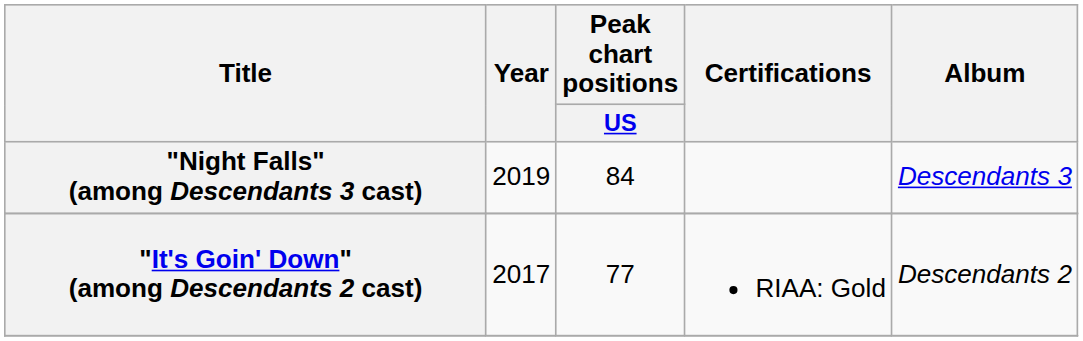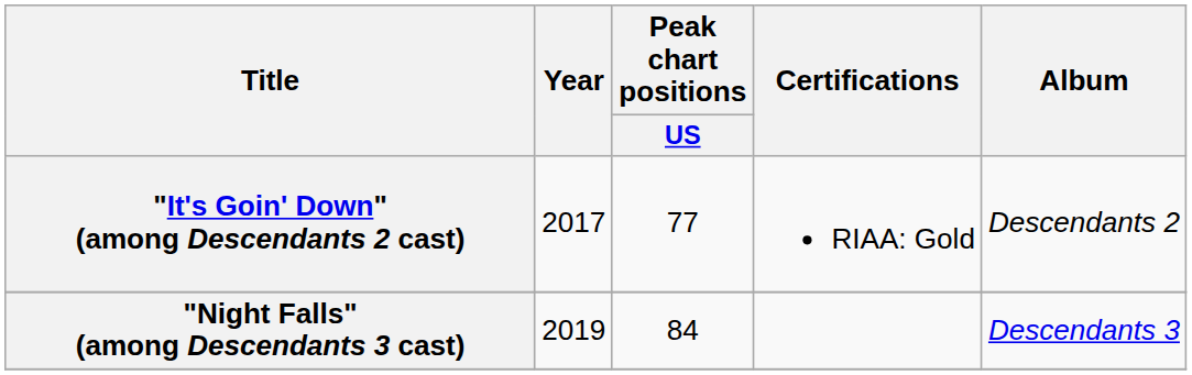 <table class="wikitable plainrowheaders" style="text-align:center">
 <tr>
 <th scope="col" rowspan="2" style="width:18em;">Title</th>
 <th scope="col" rowspan="2">Year</th>
 <th scope="col" colspan="1">Peak chart positions</th>
 <th scope="col" rowspan="2">Certifications</th>
 <th scope="col" rowspan="2">Album</th>
 </tr>
 <tr>
 <th scope="col" style="width:2.5em;font-size:90%;"><a href='#'>US</a><br></th>
 </tr>
 <tr>
+<th scope="row">"<a href='#'>It's Goin' Down</a>"<br><span>(among <em>Descendants 2</em> cast)</span></th>
+<td>2017</td>
+<td>77</td>
+<td><br><ul><li>RIAA: Gold</li></ul></td>
+<td><em>Descendants 2</em></td>
+</tr>
+<tr>
+</tr>
+<tr>
 <th scope="row">"Night Falls"<br><span>(among <em>Descendants 3</em> cast)</span></th>
 <td>2019</td>
 <td>84</td>
 <td></td>
 <td><em><a href='#'>Descendants 3</a></em></td>
 </tr>
 <tr>
 </tr>
-<tr>
-<th scope="row">"<a href='#'>It's Goin' Down</a>"<br><span>(among <em>Descendants 2</em> cast)</span></th>
-<td>2017</td>
-<td>77</td>
-<td><br><ul><li>RIAA: Gold</li></ul></td>
-<td><em>Descendants 2</em></td>
-</tr>
-<tr>
-</tr>
 </table>
